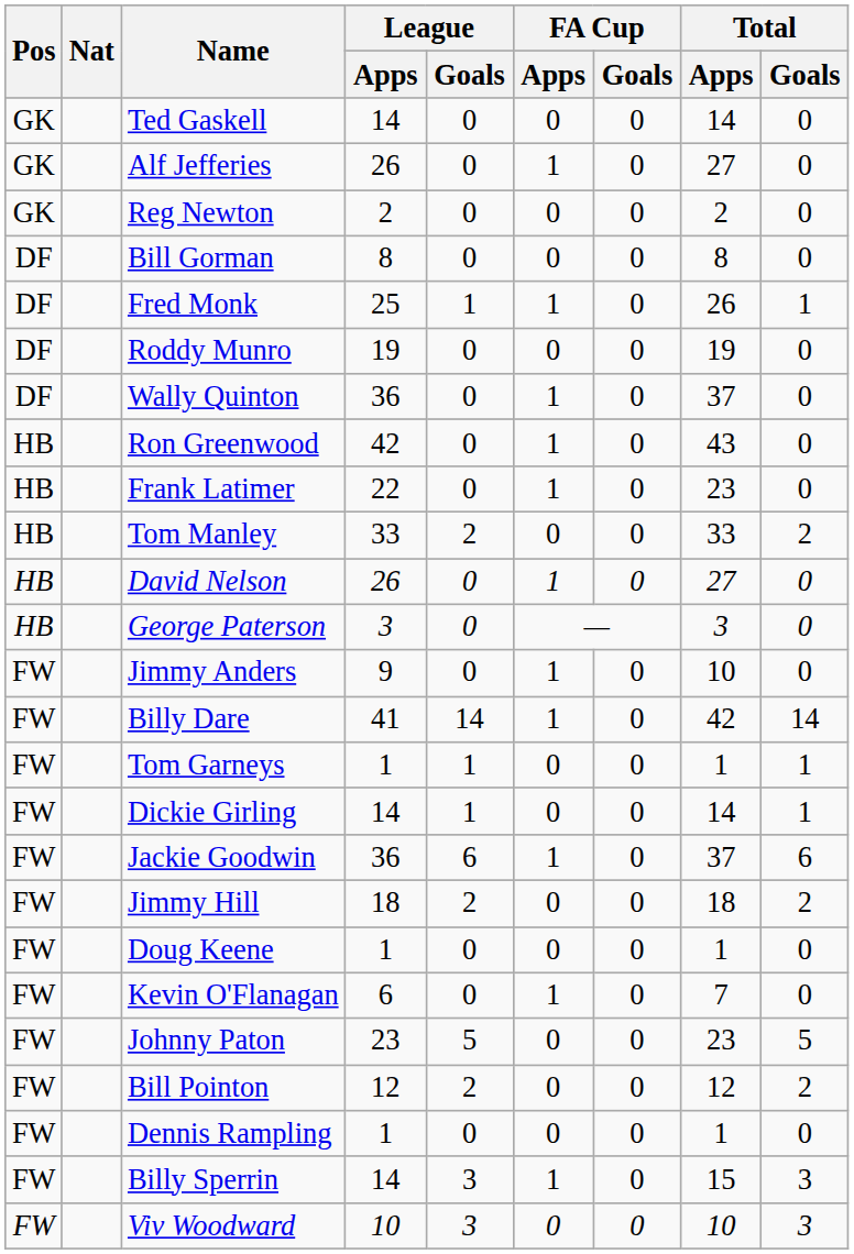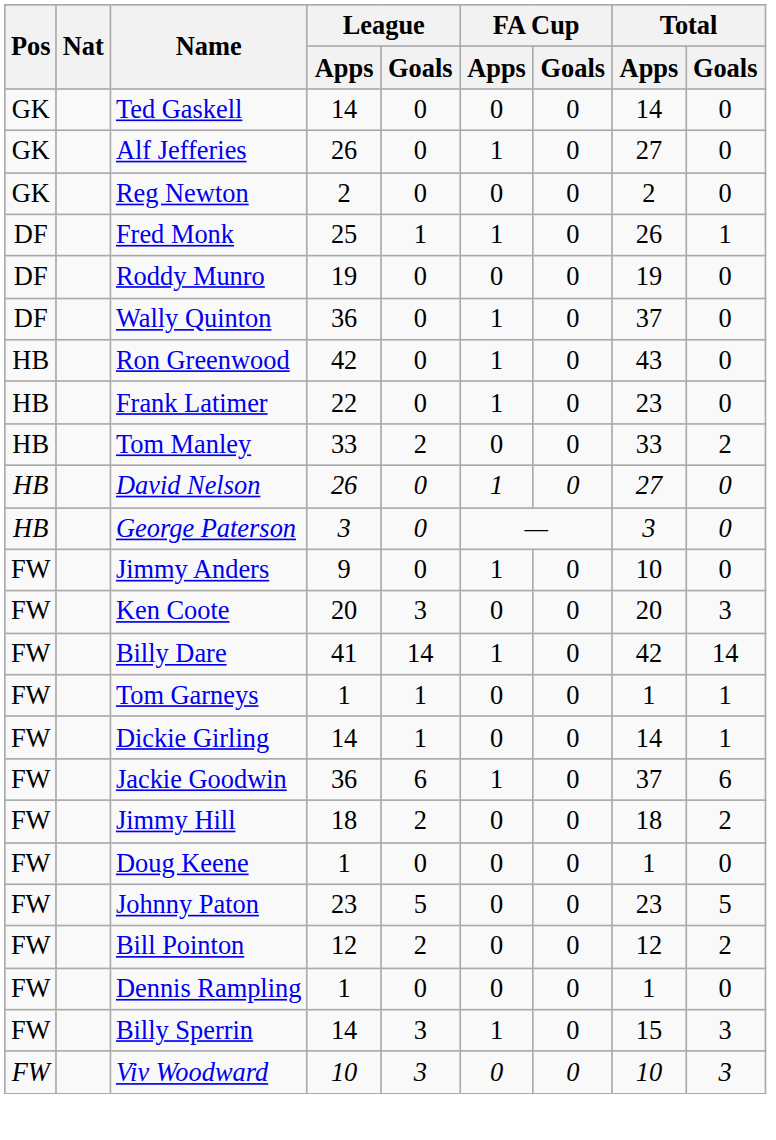 <table class="wikitable" style="text-align:center">
 <tr>
 <th rowspan="2">Pos</th>
 <th rowspan="2">Nat</th>
 <th rowspan="2">Name</th>
 <th colspan="2" style="width:85px;">League</th>
 <th colspan="2" style="width:85px;">FA Cup</th>
 <th colspan="2" style="width:85px;">Total</th>
 </tr>
 <tr>
 <th>Apps</th>
 <th>Goals</th>
 <th>Apps</th>
 <th>Goals</th>
 <th>Apps</th>
 <th>Goals</th>
 </tr>
 <tr>
 <td>GK</td>
 <td></td>
 <td style="text-align:left;"><a href='#'>Ted Gaskell</a></td>
 <td>14</td>
 <td>0</td>
 <td>0</td>
 <td>0</td>
 <td>14</td>
 <td>0</td>
 </tr>
 <tr>
 <td>GK</td>
 <td></td>
 <td style="text-align:left;"><a href='#'>Alf Jefferies</a></td>
 <td>26</td>
 <td>0</td>
 <td>1</td>
 <td>0</td>
 <td>27</td>
 <td>0</td>
 </tr>
 <tr>
 <td>GK</td>
 <td></td>
 <td style="text-align:left;"><a href='#'>Reg Newton</a></td>
 <td>2</td>
 <td>0</td>
 <td>0</td>
 <td>0</td>
 <td>2</td>
-<td>0</td>
-</tr>
-<tr>
-<td>DF</td>
-<td></td>
-<td style="text-align:left;"><a href='#'>Bill Gorman</a></td>
-<td>8</td>
-<td>0</td>
-<td>0</td>
-<td>0</td>
-<td>8</td>
 <td>0</td>
 </tr>
 <tr>
 <td>DF</td>
 <td></td>
 <td style="text-align:left;"><a href='#'>Fred Monk</a></td>
 <td>25</td>
 <td>1</td>
 <td>1</td>
 <td>0</td>
 <td>26</td>
 <td>1</td>
 </tr>
 <tr>
 <td>DF</td>
 <td></td>
 <td style="text-align:left;"><a href='#'>Roddy Munro</a></td>
 <td>19</td>
 <td>0</td>
 <td>0</td>
 <td>0</td>
 <td>19</td>
 <td>0</td>
 </tr>
 <tr>
 <td>DF</td>
 <td><em></em></td>
 <td style="text-align:left;"><a href='#'>Wally Quinton</a></td>
 <td>36</td>
 <td>0</td>
 <td>1</td>
 <td>0</td>
 <td>37</td>
 <td>0</td>
 </tr>
 <tr>
 <td>HB</td>
 <td></td>
 <td style="text-align:left;"><a href='#'>Ron Greenwood</a></td>
 <td>42</td>
 <td>0</td>
 <td>1</td>
 <td>0</td>
 <td>43</td>
 <td>0</td>
 </tr>
 <tr>
 <td>HB</td>
 <td><em></em></td>
 <td style="text-align:left;"><a href='#'>Frank Latimer</a></td>
 <td>22</td>
 <td>0</td>
 <td>1</td>
 <td>0</td>
 <td>23</td>
 <td>0</td>
 </tr>
 <tr>
 <td>HB</td>
 <td></td>
 <td style="text-align:left;"><a href='#'>Tom Manley</a></td>
 <td>33</td>
 <td>2</td>
 <td>0</td>
 <td>0</td>
 <td>33</td>
 <td>2</td>
 </tr>
 <tr>
 <td><em>HB</em></td>
 <td><em></em></td>
 <td style="text-align:left;"><a href='#'><em>David Nelson</em></a></td>
 <td><em>26</em></td>
 <td><em>0</em></td>
 <td><em>1</em></td>
 <td><em>0</em></td>
 <td><em>27</em></td>
 <td><em>0</em></td>
 </tr>
 <tr>
 <td><em>HB</em></td>
 <td><em></em></td>
 <td style="text-align:left;"><a href='#'><em>George Paterson</em></a></td>
 <td><em>3</em></td>
 <td><em>0</em></td>
 <td colspan="2"><em>—</em></td>
 <td><em>3</em></td>
 <td><em>0</em></td>
 </tr>
 <tr>
 <td>FW</td>
 <td></td>
 <td style="text-align:left;"><a href='#'>Jimmy Anders</a></td>
 <td>9</td>
 <td>0</td>
 <td>1</td>
 <td>0</td>
 <td>10</td>
 <td>0</td>
 </tr>
 <tr>
 <td>FW</td>
+<td></td>
+<td style="text-align:left;"><a href='#'>Ken Coote</a></td>
+<td>20</td>
+<td>3</td>
+<td>0</td>
+<td>0</td>
+<td>20</td>
+<td>3</td>
+</tr>
+<tr>
+<td>FW</td>
 <td><em></em></td>
 <td style="text-align:left;"><a href='#'>Billy Dare</a></td>
 <td>41</td>
 <td>14</td>
 <td>1</td>
 <td>0</td>
 <td>42</td>
 <td>14</td>
 </tr>
 <tr>
 <td>FW</td>
 <td><em></em></td>
 <td style="text-align:left;"><a href='#'>Tom Garneys</a></td>
 <td>1</td>
 <td>1</td>
 <td>0</td>
 <td>0</td>
 <td>1</td>
 <td>1</td>
 </tr>
 <tr>
 <td>FW</td>
 <td><em></em></td>
 <td style="text-align:left;"><a href='#'>Dickie Girling</a></td>
 <td>14</td>
 <td>1</td>
 <td>0</td>
 <td>0</td>
 <td>14</td>
 <td>1</td>
 </tr>
 <tr>
 <td>FW</td>
 <td><em></em></td>
 <td style="text-align:left;"><a href='#'>Jackie Goodwin</a></td>
 <td>36</td>
 <td>6</td>
 <td>1</td>
 <td>0</td>
 <td>37</td>
 <td>6</td>
 </tr>
 <tr>
 <td>FW</td>
 <td><em></em></td>
 <td style="text-align:left;"><a href='#'>Jimmy Hill</a></td>
 <td>18</td>
 <td>2</td>
 <td>0</td>
 <td>0</td>
 <td>18</td>
 <td>2</td>
 </tr>
 <tr>
 <td>FW</td>
 <td></td>
 <td style="text-align:left;"><a href='#'>Doug Keene</a></td>
 <td>1</td>
 <td>0</td>
 <td>0</td>
 <td>0</td>
 <td>1</td>
 <td>0</td>
 </tr>
 <tr>
 <td>FW</td>
-<td><em></em></td>
-<td style="text-align:left;"><a href='#'>Kevin O'Flanagan</a></td>
-<td>6</td>
-<td>0</td>
-<td>1</td>
-<td>0</td>
-<td>7</td>
-<td>0</td>
-</tr>
-<tr>
-<td>FW</td>
 <td></td>
 <td style="text-align:left;"><a href='#'>Johnny Paton</a></td>
 <td>23</td>
 <td>5</td>
 <td>0</td>
 <td>0</td>
 <td>23</td>
 <td>5</td>
 </tr>
 <tr>
 <td>FW</td>
 <td></td>
 <td style="text-align:left;"><a href='#'>Bill Pointon</a></td>
 <td>12</td>
 <td>2</td>
 <td>0</td>
 <td>0</td>
 <td>12</td>
 <td>2</td>
 </tr>
 <tr>
 <td>FW</td>
 <td></td>
 <td style="text-align:left;"><a href='#'>Dennis Rampling</a></td>
 <td>1</td>
 <td>0</td>
 <td>0</td>
 <td>0</td>
 <td>1</td>
 <td>0</td>
 </tr>
 <tr>
 <td>FW</td>
 <td></td>
 <td style="text-align:left;"><a href='#'>Billy Sperrin</a></td>
 <td>14</td>
 <td>3</td>
 <td>1</td>
 <td>0</td>
 <td>15</td>
 <td>3</td>
 </tr>
 <tr>
 <td><em>FW</em></td>
 <td><em></em></td>
 <td style="text-align:left;"><a href='#'><em>Viv Woodward</em></a></td>
 <td><em>10</em></td>
 <td><em>3</em></td>
 <td><em>0</em></td>
 <td><em>0</em></td>
 <td><em>10</em></td>
 <td><em>3</em></td>
 </tr>
 </table>
